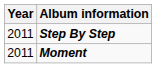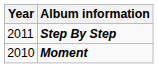 <table class="wikitable">
 <tr>
 <th>Year</th>
 <th>Album information</th>
 </tr>
 <tr>
 <td>2011</td>
 <td><strong><em>Step By Step</em></strong><br></td>
 </tr>
 <tr>
-<td>2011</td>
+<td>2010</td>
 <td><strong><em>Moment</em></strong><br></td>
 </tr>
 </table>
